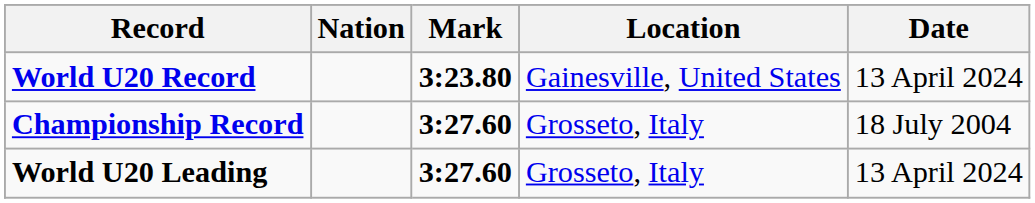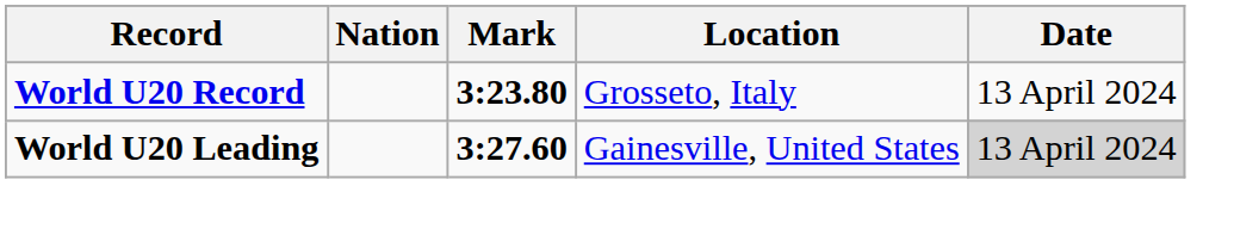 <table class="wikitable">
 <tr>
 <th>Record</th>
 <th>Nation</th>
 <th>Mark</th>
 <th>Location</th>
 <th>Date</th>
 </tr>
 <tr>
 <td><strong><a href='#'>World U20 Record</a></strong></td>
 <td></td>
 <td><strong>3:23.80</strong></td>
-<td><a href='#'>Gainesville</a>, <a href='#'>United States</a></td>
+<td><a href='#'>Grosseto</a>, <a href='#'>Italy</a></td>
 <td>13 April 2024</td>
-</tr>
-<tr>
-<td><strong><a href='#'>Championship Record</a></strong></td>
-<td></td>
-<td><strong>3:27.60</strong></td>
-<td><a href='#'>Grosseto</a>, <a href='#'>Italy</a></td>
-<td>18 July 2004</td>
 </tr>
 <tr>
 <td><strong>World U20 Leading</strong></td>
 <td></td>
 <td><strong>3:27.60</strong></td>
-<td><a href='#'>Grosseto</a>, <a href='#'>Italy</a></td>
-<td>13 April 2024</td>
+<td><a href='#'>Gainesville</a>, <a href='#'>United States</a></td>
+<td style="background: lightgrey;">13 April 2024</td>
 </tr>
 </table>
